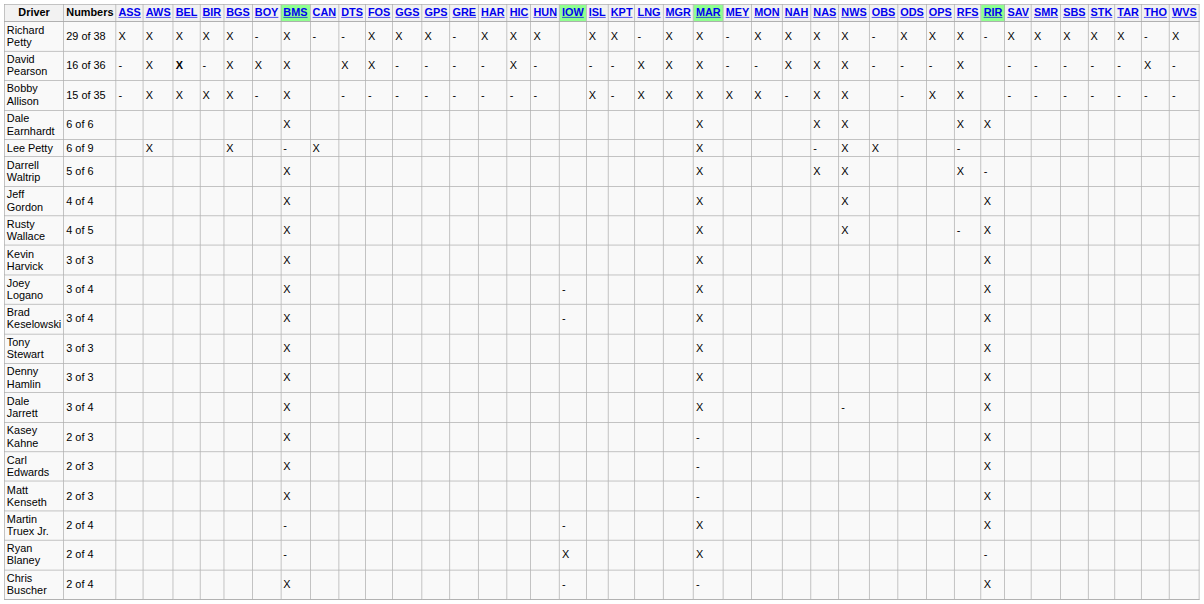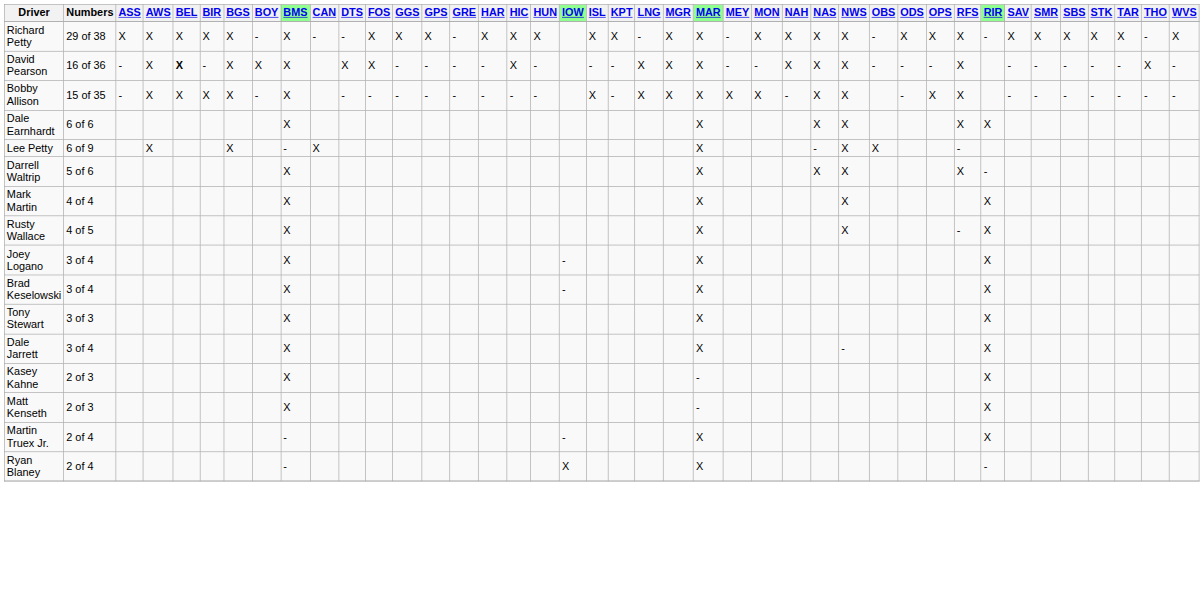 <table class="wikitable">
 <tr>
 <th>Driver</th>
 <th>Numbers</th>
 <th><a href='#'>ASS</a></th>
 <th><a href='#'>AWS</a></th>
 <th><a href='#'>BEL</a></th>
 <th><a href='#'>BIR</a></th>
 <th><a href='#'>BGS</a></th>
 <th><a href='#'>BOY</a></th>
 <th style="background:#90ff90;"><a href='#'>BMS</a></th>
 <th><a href='#'>CAN</a></th>
 <th><a href='#'>DTS</a></th>
 <th><a href='#'>FOS</a></th>
 <th><a href='#'>GGS</a></th>
 <th><a href='#'>GPS</a></th>
 <th><a href='#'>GRE</a></th>
 <th><a href='#'>HAR</a></th>
 <th><a href='#'>HIC</a></th>
 <th><a href='#'>HUN</a></th>
 <th style="background:#90ff90;"><a href='#'>IOW</a></th>
 <th><a href='#'>ISL</a></th>
 <th><a href='#'>KPT</a></th>
 <th><a href='#'>LNG</a></th>
 <th><a href='#'>MGR</a></th>
 <th style="background:#90ff90;"><a href='#'>MAR</a></th>
 <th><a href='#'>MEY</a></th>
 <th><a href='#'>MON</a></th>
 <th><a href='#'>NAH</a></th>
 <th><a href='#'>NAS</a></th>
 <th><a href='#'>NWS</a></th>
 <th><a href='#'>OBS</a></th>
 <th><a href='#'>ODS</a></th>
 <th><a href='#'>OPS</a></th>
 <th><a href='#'>RFS</a></th>
 <th style="background:#90ff90;"><a href='#'>RIR</a></th>
 <th><a href='#'>SAV</a></th>
 <th><a href='#'>SMR</a></th>
 <th><a href='#'>SBS</a></th>
 <th><a href='#'>STK</a></th>
 <th><a href='#'>TAR</a></th>
 <th><a href='#'>THO</a></th>
 <th><a href='#'>WVS</a></th>
 </tr>
 <tr>
 </tr>
 <tr>
 <td>Richard Petty</td>
 <td>29 of 38</td>
 <td>X</td>
 <td>X</td>
 <td>X</td>
 <td>X</td>
 <td>X</td>
 <td>-</td>
 <td>X</td>
 <td>-</td>
 <td>-</td>
 <td>X</td>
 <td>X</td>
 <td>X</td>
 <td>-</td>
 <td>X</td>
 <td>X</td>
 <td>X</td>
 <td></td>
 <td>X</td>
 <td>X</td>
 <td>-</td>
 <td>X</td>
 <td>X</td>
 <td>-</td>
 <td>X</td>
 <td>X</td>
 <td>X</td>
 <td>X</td>
 <td>-</td>
 <td>X</td>
 <td>X</td>
 <td>X</td>
 <td>-</td>
 <td>X</td>
 <td>X</td>
 <td>X</td>
 <td>X</td>
 <td>X</td>
 <td>-</td>
 <td>X</td>
 </tr>
 <tr>
 <td>David Pearson</td>
 <td>16 of 36</td>
 <td>-</td>
 <td>X</td>
 <td><strong>X</strong></td>
 <td>-</td>
 <td>X</td>
 <td>X</td>
 <td>X</td>
 <td></td>
 <td>X</td>
 <td>X</td>
 <td>-</td>
 <td>-</td>
 <td>-</td>
 <td>-</td>
 <td>X</td>
 <td>-</td>
 <td></td>
 <td>-</td>
 <td>-</td>
 <td>X</td>
 <td>X</td>
 <td>X</td>
 <td>-</td>
 <td>-</td>
 <td>X</td>
 <td>X</td>
 <td>X</td>
 <td>-</td>
 <td>-</td>
 <td>-</td>
 <td>X</td>
 <td></td>
 <td>-</td>
 <td>-</td>
 <td>-</td>
 <td>-</td>
 <td>-</td>
 <td>X</td>
 <td>-</td>
 </tr>
 <tr>
 <td>Bobby Allison</td>
 <td>15 of 35</td>
 <td>-</td>
 <td>X</td>
 <td>X</td>
 <td>X</td>
 <td>X</td>
 <td>-</td>
 <td>X</td>
 <td></td>
 <td>-</td>
 <td>-</td>
 <td>-</td>
 <td>-</td>
 <td>-</td>
 <td>-</td>
 <td>-</td>
 <td>-</td>
 <td></td>
 <td>X</td>
 <td>-</td>
 <td>X</td>
 <td>X</td>
 <td>X</td>
 <td>X</td>
 <td>X</td>
 <td>-</td>
 <td>X</td>
 <td>X</td>
 <td></td>
 <td>-</td>
 <td>X</td>
 <td>X</td>
 <td></td>
 <td>-</td>
 <td>-</td>
 <td>-</td>
 <td>-</td>
 <td>-</td>
 <td>-</td>
 <td>-</td>
 </tr>
 <tr>
 <td>Dale Earnhardt</td>
 <td>6 of 6</td>
 <td></td>
 <td></td>
 <td></td>
 <td></td>
 <td></td>
 <td></td>
 <td>X</td>
 <td></td>
 <td></td>
 <td></td>
 <td></td>
 <td></td>
 <td></td>
 <td></td>
 <td></td>
 <td></td>
 <td></td>
 <td></td>
 <td></td>
 <td></td>
 <td></td>
 <td>X</td>
 <td></td>
 <td></td>
 <td></td>
 <td>X</td>
 <td>X</td>
 <td></td>
 <td></td>
 <td></td>
 <td>X</td>
 <td>X</td>
 <td></td>
 <td></td>
 <td></td>
 <td></td>
 <td></td>
 <td></td>
 <td></td>
 </tr>
 <tr>
 <td>Lee Petty</td>
 <td>6 of 9</td>
 <td></td>
 <td>X</td>
 <td></td>
 <td></td>
 <td>X</td>
 <td></td>
 <td>-</td>
 <td>X</td>
 <td></td>
 <td></td>
 <td></td>
 <td></td>
 <td></td>
 <td></td>
 <td></td>
 <td></td>
 <td></td>
 <td></td>
 <td></td>
 <td></td>
 <td></td>
 <td>X</td>
 <td></td>
 <td></td>
 <td></td>
 <td>-</td>
 <td>X</td>
 <td>X</td>
 <td></td>
 <td></td>
 <td>-</td>
 <td></td>
 <td></td>
 <td></td>
 <td></td>
 <td></td>
 <td></td>
 <td></td>
 <td></td>
 </tr>
 <tr>
 <td>Darrell Waltrip</td>
 <td>5 of 6</td>
 <td></td>
 <td></td>
 <td></td>
 <td></td>
 <td></td>
 <td></td>
 <td>X</td>
 <td></td>
 <td></td>
 <td></td>
 <td></td>
 <td></td>
 <td></td>
 <td></td>
 <td></td>
 <td></td>
 <td></td>
 <td></td>
 <td></td>
 <td></td>
 <td></td>
 <td>X</td>
 <td></td>
 <td></td>
 <td></td>
 <td>X</td>
 <td>X</td>
 <td></td>
 <td></td>
 <td></td>
 <td>X</td>
 <td>-</td>
 <td></td>
 <td></td>
 <td></td>
 <td></td>
 <td></td>
 <td></td>
 <td></td>
 </tr>
 <tr>
-<td>Jeff Gordon</td>
+<td>Mark Martin</td>
 <td>4 of 4</td>
 <td></td>
 <td></td>
 <td></td>
 <td></td>
 <td></td>
 <td></td>
 <td>X</td>
 <td></td>
 <td></td>
 <td></td>
 <td></td>
 <td></td>
 <td></td>
 <td></td>
 <td></td>
 <td></td>
 <td></td>
 <td></td>
 <td></td>
 <td></td>
 <td></td>
 <td>X</td>
 <td></td>
 <td></td>
 <td></td>
 <td></td>
 <td>X</td>
 <td></td>
 <td></td>
 <td></td>
 <td></td>
 <td>X</td>
 <td></td>
 <td></td>
 <td></td>
 <td></td>
 <td></td>
 <td></td>
 <td></td>
 </tr>
 <tr>
 <td>Rusty Wallace</td>
 <td>4 of 5</td>
 <td></td>
 <td></td>
 <td></td>
 <td></td>
 <td></td>
 <td></td>
 <td>X</td>
 <td></td>
 <td></td>
 <td></td>
 <td></td>
 <td></td>
 <td></td>
 <td></td>
 <td></td>
 <td></td>
 <td></td>
 <td></td>
 <td></td>
 <td></td>
 <td></td>
 <td>X</td>
 <td></td>
 <td></td>
 <td></td>
 <td></td>
 <td>X</td>
 <td></td>
 <td></td>
 <td></td>
 <td>-</td>
-<td>X</td>
-<td></td>
-<td></td>
-<td></td>
-<td></td>
-<td></td>
-<td></td>
-<td></td>
-</tr>
-<tr>
-<td>Kevin Harvick</td>
-<td>3 of 3</td>
-<td></td>
-<td></td>
-<td></td>
-<td></td>
-<td></td>
-<td></td>
-<td>X</td>
-<td></td>
-<td></td>
-<td></td>
-<td></td>
-<td></td>
-<td></td>
-<td></td>
-<td></td>
-<td></td>
-<td></td>
-<td></td>
-<td></td>
-<td></td>
-<td></td>
-<td>X</td>
-<td></td>
-<td></td>
-<td></td>
-<td></td>
-<td></td>
-<td></td>
-<td></td>
-<td></td>
-<td></td>
 <td>X</td>
 <td></td>
 <td></td>
 <td></td>
 <td></td>
 <td></td>
 <td></td>
 <td></td>
 </tr>
 <tr>
 <td>Joey Logano</td>
 <td>3 of 4</td>
 <td></td>
 <td></td>
 <td></td>
 <td></td>
 <td></td>
 <td></td>
 <td>X</td>
 <td></td>
 <td></td>
 <td></td>
 <td></td>
 <td></td>
 <td></td>
 <td></td>
 <td></td>
 <td></td>
 <td>-</td>
 <td></td>
 <td></td>
 <td></td>
 <td></td>
 <td>X</td>
 <td></td>
 <td></td>
 <td></td>
 <td></td>
 <td></td>
 <td></td>
 <td></td>
 <td></td>
 <td></td>
 <td>X</td>
 <td></td>
 <td></td>
 <td></td>
 <td></td>
 <td></td>
 <td></td>
 <td></td>
 </tr>
 <tr>
 <td>Brad Keselowski</td>
 <td>3 of 4</td>
 <td></td>
 <td></td>
 <td></td>
 <td></td>
 <td></td>
 <td></td>
 <td>X</td>
 <td></td>
 <td></td>
 <td></td>
 <td></td>
 <td></td>
 <td></td>
 <td></td>
 <td></td>
 <td></td>
 <td>-</td>
 <td></td>
 <td></td>
 <td></td>
 <td></td>
 <td>X</td>
 <td></td>
 <td></td>
 <td></td>
 <td></td>
 <td></td>
 <td></td>
 <td></td>
 <td></td>
 <td></td>
 <td>X</td>
 <td></td>
 <td></td>
 <td></td>
 <td></td>
 <td></td>
 <td></td>
 <td></td>
 </tr>
 <tr>
 <td>Tony Stewart</td>
 <td>3 of 3</td>
 <td></td>
 <td></td>
 <td></td>
 <td></td>
 <td></td>
 <td></td>
 <td>X</td>
 <td></td>
 <td></td>
 <td></td>
 <td></td>
 <td></td>
 <td></td>
 <td></td>
 <td></td>
 <td></td>
 <td></td>
 <td></td>
 <td></td>
 <td></td>
 <td></td>
 <td>X</td>
 <td></td>
 <td></td>
 <td></td>
 <td></td>
 <td></td>
 <td></td>
 <td></td>
 <td></td>
 <td></td>
 <td>X</td>
 <td></td>
 <td></td>
 <td></td>
 <td></td>
 <td></td>
 <td></td>
 <td></td>
 </tr>
 <tr>
-<td>Denny Hamlin</td>
-<td>3 of 3</td>
-<td></td>
-<td></td>
-<td></td>
-<td></td>
-<td></td>
-<td></td>
-<td>X</td>
-<td></td>
-<td></td>
-<td></td>
-<td></td>
-<td></td>
-<td></td>
-<td></td>
-<td></td>
-<td></td>
-<td></td>
-<td></td>
-<td></td>
-<td></td>
-<td></td>
-<td>X</td>
-<td></td>
-<td></td>
-<td></td>
-<td></td>
-<td></td>
-<td></td>
-<td></td>
-<td></td>
-<td></td>
-<td>X</td>
-<td></td>
-<td></td>
-<td></td>
-<td></td>
-<td></td>
-<td></td>
-<td></td>
-</tr>
-<tr>
 <td>Dale Jarrett</td>
 <td>3 of 4</td>
 <td></td>
 <td></td>
 <td></td>
 <td></td>
 <td></td>
 <td></td>
 <td>X</td>
 <td></td>
 <td></td>
 <td></td>
 <td></td>
 <td></td>
 <td></td>
 <td></td>
 <td></td>
 <td></td>
 <td></td>
 <td></td>
 <td></td>
 <td></td>
 <td></td>
 <td>X</td>
 <td></td>
 <td></td>
 <td></td>
 <td></td>
 <td>-</td>
 <td></td>
 <td></td>
 <td></td>
 <td></td>
 <td>X</td>
 <td></td>
 <td></td>
 <td></td>
 <td></td>
 <td></td>
 <td></td>
 <td></td>
 </tr>
 <tr>
 <td>Kasey Kahne</td>
-<td>2 of 3</td>
-<td></td>
-<td></td>
-<td></td>
-<td></td>
-<td></td>
-<td></td>
-<td>X</td>
-<td></td>
-<td></td>
-<td></td>
-<td></td>
-<td></td>
-<td></td>
-<td></td>
-<td></td>
-<td></td>
-<td></td>
-<td></td>
-<td></td>
-<td></td>
-<td></td>
-<td>-</td>
-<td></td>
-<td></td>
-<td></td>
-<td></td>
-<td></td>
-<td></td>
-<td></td>
-<td></td>
-<td></td>
-<td>X</td>
-<td></td>
-<td></td>
-<td></td>
-<td></td>
-<td></td>
-<td></td>
-<td></td>
-</tr>
-<tr>
-<td>Carl Edwards</td>
 <td>2 of 3</td>
 <td></td>
 <td></td>
 <td></td>
 <td></td>
 <td></td>
 <td></td>
 <td>X</td>
 <td></td>
 <td></td>
 <td></td>
 <td></td>
 <td></td>
 <td></td>
 <td></td>
 <td></td>
 <td></td>
 <td></td>
 <td></td>
 <td></td>
 <td></td>
 <td></td>
 <td>-</td>
 <td></td>
 <td></td>
 <td></td>
 <td></td>
 <td></td>
 <td></td>
 <td></td>
 <td></td>
 <td></td>
 <td>X</td>
 <td></td>
 <td></td>
 <td></td>
 <td></td>
 <td></td>
 <td></td>
 <td></td>
 </tr>
 <tr>
 <td>Matt Kenseth</td>
 <td>2 of 3</td>
 <td></td>
 <td></td>
 <td></td>
 <td></td>
 <td></td>
 <td></td>
 <td>X</td>
 <td></td>
 <td></td>
 <td></td>
 <td></td>
 <td></td>
 <td></td>
 <td></td>
 <td></td>
 <td></td>
 <td></td>
 <td></td>
 <td></td>
 <td></td>
 <td></td>
 <td>-</td>
 <td></td>
 <td></td>
 <td></td>
 <td></td>
 <td></td>
 <td></td>
 <td></td>
 <td></td>
 <td></td>
 <td>X</td>
 <td></td>
 <td></td>
 <td></td>
 <td></td>
 <td></td>
 <td></td>
 <td></td>
 </tr>
 <tr>
 <td>Martin Truex Jr.</td>
 <td>2 of 4</td>
 <td></td>
 <td></td>
 <td></td>
 <td></td>
 <td></td>
 <td></td>
 <td>-</td>
 <td></td>
 <td></td>
 <td></td>
 <td></td>
 <td></td>
 <td></td>
 <td></td>
 <td></td>
 <td></td>
 <td>-</td>
 <td></td>
 <td></td>
 <td></td>
 <td></td>
 <td>X</td>
 <td></td>
 <td></td>
 <td></td>
 <td></td>
 <td></td>
 <td></td>
 <td></td>
 <td></td>
 <td></td>
 <td>X</td>
 <td></td>
 <td></td>
 <td></td>
 <td></td>
 <td></td>
 <td></td>
 <td></td>
 </tr>
 <tr>
 <td>Ryan Blaney</td>
 <td>2 of 4</td>
 <td></td>
 <td></td>
 <td></td>
 <td></td>
 <td></td>
 <td></td>
 <td>-</td>
 <td></td>
 <td></td>
 <td></td>
 <td></td>
 <td></td>
 <td></td>
 <td></td>
 <td></td>
 <td></td>
 <td>X</td>
 <td></td>
 <td></td>
 <td></td>
 <td></td>
 <td>X</td>
 <td></td>
 <td></td>
 <td></td>
 <td></td>
 <td></td>
 <td></td>
 <td></td>
 <td></td>
 <td></td>
 <td>-</td>
 <td></td>
 <td></td>
 <td></td>
 <td></td>
 <td></td>
 <td></td>
 <td></td>
 </tr>
 <tr>
-<td>Chris Buscher</td>
-<td>2 of 4</td>
-<td></td>
-<td></td>
-<td></td>
-<td></td>
-<td></td>
-<td></td>
-<td>X</td>
-<td></td>
-<td></td>
-<td></td>
-<td></td>
-<td></td>
-<td></td>
-<td></td>
-<td></td>
-<td></td>
-<td>-</td>
-<td></td>
-<td></td>
-<td></td>
-<td></td>
-<td>-</td>
-<td></td>
-<td></td>
-<td></td>
-<td></td>
-<td></td>
-<td></td>
-<td></td>
-<td></td>
-<td></td>
-<td>X</td>
-<td></td>
-<td></td>
-<td></td>
-<td></td>
-<td></td>
-<td></td>
-<td></td>
-</tr>
-<tr>
 </tr>
 </table>
